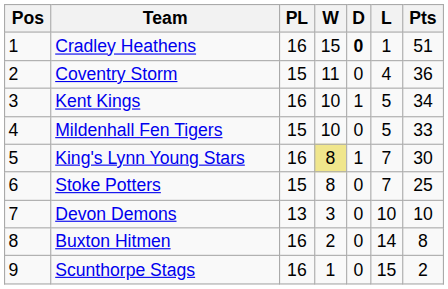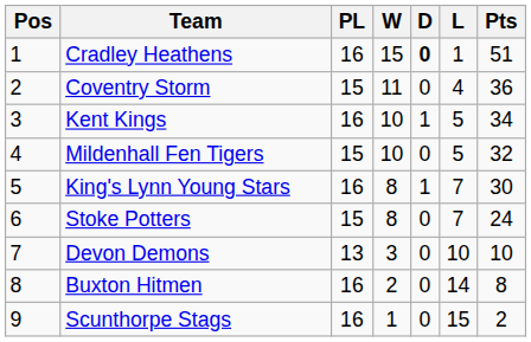 <table class=wikitable width="400">
 <tr>
 <th>Pos</th>
 <th>Team</th>
 <th>PL</th>
 <th>W</th>
 <th>D</th>
 <th>L</th>
 <th>Pts</th>
 </tr>
 <tr>
 <td>1</td>
 <td><a href='#'>Cradley Heathens</a></td>
 <td align="center">16</td>
 <td align="center">15</td>
 <td align="center"><strong>0</strong></td>
 <td align="center">1</td>
 <td align="center">51</td>
 </tr>
 <tr>
 <td>2</td>
 <td><a href='#'>Coventry Storm</a></td>
 <td align="center">15</td>
 <td align="center">11</td>
 <td align="center">0</td>
 <td align="center">4</td>
 <td align="center">36</td>
 </tr>
 <tr>
 <td>3</td>
 <td><a href='#'>Kent Kings</a></td>
 <td align="center">16</td>
 <td align="center">10</td>
 <td align="center">1</td>
 <td align="center">5</td>
 <td align="center">34</td>
 </tr>
 <tr>
 <td>4</td>
 <td><a href='#'>Mildenhall Fen Tigers</a></td>
 <td align="center">15</td>
 <td align="center">10</td>
 <td align="center">0</td>
 <td align="center">5</td>
-<td align="center">33</td>
+<td align="center">32</td>
 </tr>
 <tr>
 <td>5</td>
 <td><a href='#'>King's Lynn Young Stars</a></td>
 <td align="center">16</td>
-<td align="center" style="background: khaki;">8</td>
+<td align="center">8</td>
 <td align="center">1</td>
 <td align="center">7</td>
 <td align="center">30</td>
 </tr>
 <tr>
 <td>6</td>
 <td><a href='#'>Stoke Potters</a></td>
 <td align="center">15</td>
 <td align="center">8</td>
 <td align="center">0</td>
 <td align="center">7</td>
-<td align="center">25</td>
+<td align="center">24</td>
 </tr>
 <tr>
 <td>7</td>
 <td><a href='#'>Devon Demons</a></td>
 <td align="center">13</td>
 <td align="center">3</td>
 <td align="center">0</td>
 <td align="center">10</td>
 <td align="center">10</td>
 </tr>
 <tr>
 <td>8</td>
 <td><a href='#'>Buxton Hitmen</a></td>
 <td align="center">16</td>
 <td align="center">2</td>
 <td align="center">0</td>
 <td align="center">14</td>
 <td align="center">8</td>
 </tr>
 <tr>
 <td>9</td>
 <td><a href='#'>Scunthorpe Stags</a></td>
 <td align="center">16</td>
 <td align="center">1</td>
 <td align="center">0</td>
 <td align="center">15</td>
 <td align="center">2</td>
 </tr>
 </table>
